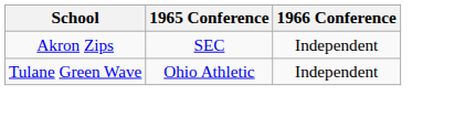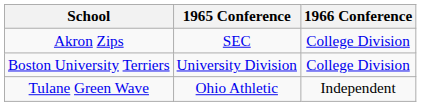 <table class="wikitable sortable">
 <tr>
 <th>School</th>
 <th>1965 Conference</th>
 <th>1966 Conference</th>
 </tr>
 <tr style="text-align:center;">
 <td><a href='#'>Akron</a> <a href='#'>Zips</a></td>
 <td><a href='#'>SEC</a></td>
-<td>Independent</td>
+<td><a href='#'>College Division</a></td>
+</tr>
+<tr style="text-align:center;">
+<td><a href='#'>Boston University</a> <a href='#'>Terriers</a></td>
+<td><a href='#'>University Division</a></td>
+<td><a href='#'>College Division</a></td>
 </tr>
 <tr style="text-align:center;">
 <td><a href='#'>Tulane</a> <a href='#'>Green Wave</a></td>
 <td><a href='#'>Ohio Athletic</a></td>
 <td>Independent</td>
 </tr>
 </table>
